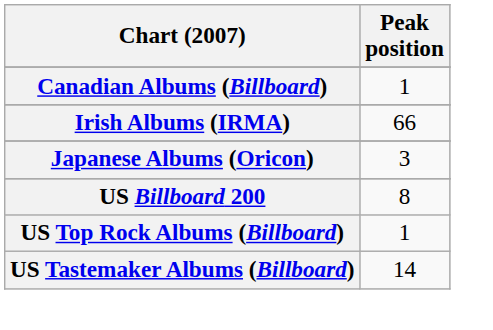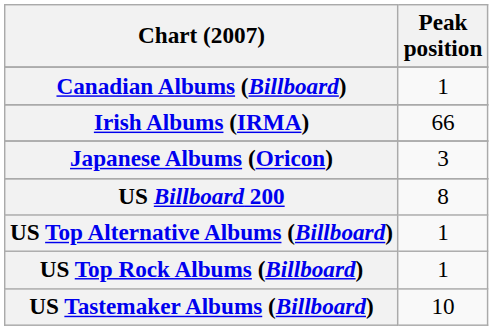 <table class="wikitable sortable plainrowheaders" style="text-align:center">
 <tr>
 <th scope="col">Chart (2007)</th>
 <th scope="col">Peak<br>position</th>
 </tr>
 <tr>
 </tr>
 <tr>
 </tr>
 <tr>
 </tr>
 <tr>
 </tr>
 <tr>
 <th scope="row"><a href='#'>Canadian Albums</a> (<em><a href='#'>Billboard</a></em>)</th>
 <td>1</td>
 </tr>
 <tr>
 </tr>
 <tr>
 </tr>
 <tr>
 <th scope="row"><a href='#'>Irish Albums</a> (<a href='#'>IRMA</a>)</th>
 <td>66</td>
 </tr>
 <tr>
 </tr>
 <tr>
 <th scope="row"><a href='#'>Japanese Albums</a> (<a href='#'>Oricon</a>)</th>
 <td>3</td>
 </tr>
 <tr>
 </tr>
 <tr>
 </tr>
 <tr>
 </tr>
 <tr>
 <th scope="row">US <a href='#'><em>Billboard</em> 200</a></th>
 <td>8</td>
 </tr>
 <tr>
+<th scope="row">US <a href='#'>Top Alternative Albums</a> (<em><a href='#'>Billboard</a></em>)</th>
+<td>1</td>
+</tr>
+<tr>
 <th scope="row">US <a href='#'>Top Rock Albums</a> (<em><a href='#'>Billboard</a></em>)</th>
 <td>1</td>
 </tr>
 <tr>
 <th scope="row">US <a href='#'>Tastemaker Albums</a> (<em><a href='#'>Billboard</a></em>)</th>
-<td>14</td>
+<td>10</td>
 </tr>
 </table>
